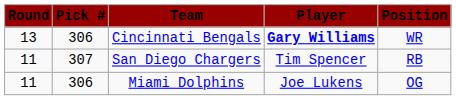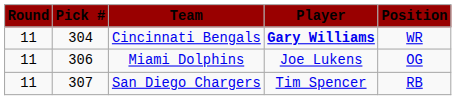 <table class="wikitable" style="text-align:center">
 <tr style="background:#900;">
 <td><strong><span>Round</span></strong></td>
 <td><strong><span>Pick #</span></strong></td>
 <td><strong><span>Team</span></strong></td>
 <td><strong><span>Player</span></strong></td>
 <td><strong><span>Position</span></strong></td>
 </tr>
 <tr>
-<td>13</td>
-<td align=center>306</td>
+<td>11</td>
+<td align=center>304</td>
 <td><a href='#'>Cincinnati Bengals</a></td>
 <td><strong><a href='#'>Gary Williams</a></strong></td>
 <td><a href='#'>WR</a></td>
+</tr>
+<tr>
+<td>11</td>
+<td align=center>306</td>
+<td><a href='#'>Miami Dolphins</a></td>
+<td><a href='#'>Joe Lukens</a></td>
+<td><a href='#'>OG</a></td>
 </tr>
 <tr>
 <td>11</td>
 <td align=center>307</td>
 <td><a href='#'>San Diego Chargers</a></td>
 <td><a href='#'>Tim Spencer</a></td>
 <td><a href='#'>RB</a></td>
 </tr>
-<tr>
-<td>11</td>
-<td align=center>306</td>
-<td><a href='#'>Miami Dolphins</a></td>
-<td><a href='#'>Joe Lukens</a></td>
-<td><a href='#'>OG</a></td>
-</tr>
 </table>
